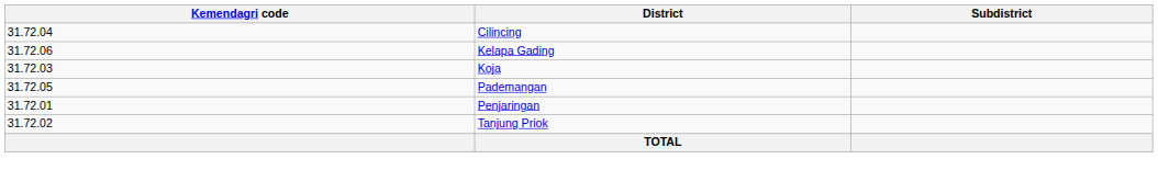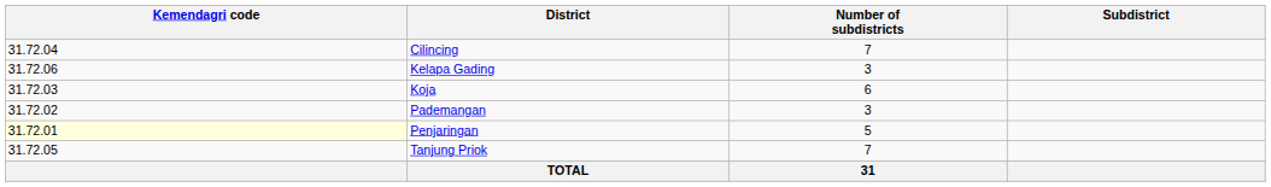 <table class="wikitable sortable" width="100%">
 <tr valign="top" style="background-color: #ccc;">
 <th><a href='#'>Kemendagri</a> code</th>
 <th>District</th>
+<th>Number of<br>subdistricts</th>
 <th>Subdistrict</th>
 </tr>
 <tr valign="top">
 <td>31.72.04</td>
 <td><a href='#'>Cilincing</a></td>
+<td align="center">7</td>
 <td><br></td>
 </tr>
 <tr valign="top">
 <td>31.72.06</td>
 <td><a href='#'>Kelapa Gading</a></td>
+<td align="center">3</td>
 <td></td>
 </tr>
 <tr valign="top">
 <td>31.72.03</td>
 <td><a href='#'>Koja</a></td>
+<td align="center">6</td>
+<td></td>
+</tr>
+<tr valign="top">
+<td>31.72.02</td>
+<td><a href='#'>Pademangan</a></td>
+<td align="center">3</td>
+<td></td>
+</tr>
+<tr valign="top">
+<td style="background: lightyellow;">31.72.01</td>
+<td><a href='#'>Penjaringan</a></td>
+<td align="center">5</td>
 <td></td>
 </tr>
 <tr valign="top">
 <td>31.72.05</td>
-<td><a href='#'>Pademangan</a></td>
-<td></td>
-</tr>
-<tr valign="top">
-<td>31.72.01</td>
-<td><a href='#'>Penjaringan</a></td>
-<td></td>
-</tr>
-<tr valign="top">
-<td>31.72.02</td>
 <td><a href='#'>Tanjung Priok</a></td>
+<td align="center">7</td>
 <td></td>
 </tr>
 <tr valign="top" style="background-color: #ccc;">
 <th></th>
 <th>TOTAL</th>
+<th>31</th>
 <th></th>
 </tr>
 </table>
